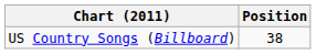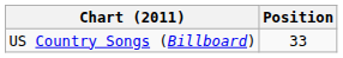 <table class="wikitable sortable">
 <tr>
 <th scope="col">Chart (2011)</th>
 <th scope="col">Position</th>
 </tr>
 <tr>
 <td>US <a href='#'>Country Songs</a> (<em><a href='#'>Billboard</a></em>)</td>
-<td align="center">38</td>
+<td align="center">33</td>
 </tr>
 </table>
